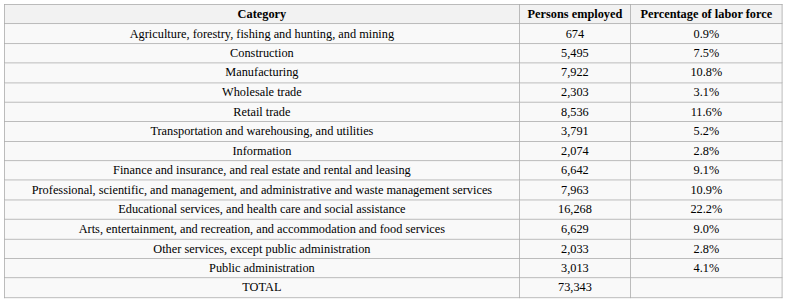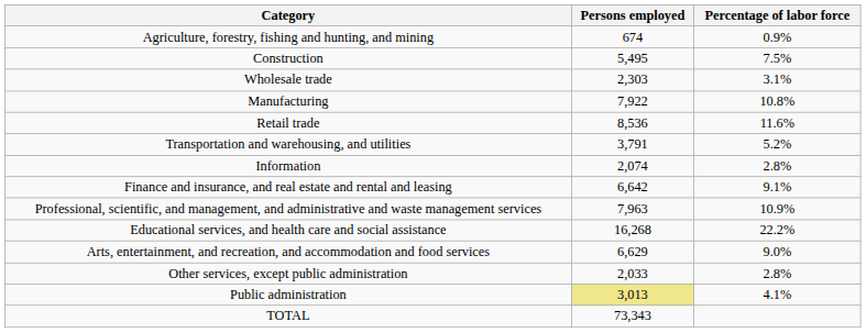 <table class="wikitable" style="text-align:center; width:80%;">
 <tr>
 <th>Category</th>
 <th>Persons employed</th>
 <th>Percentage of labor force</th>
 </tr>
 <tr>
 <td>Agriculture, forestry, fishing and hunting, and mining</td>
 <td>674</td>
 <td>0.9%</td>
 </tr>
 <tr>
 <td>Construction</td>
 <td>5,495</td>
 <td>7.5%</td>
 </tr>
 <tr>
+<td>Wholesale trade</td>
+<td>2,303</td>
+<td>3.1%</td>
+</tr>
+<tr>
 <td>Manufacturing</td>
 <td>7,922</td>
 <td>10.8%</td>
-</tr>
-<tr>
-<td>Wholesale trade</td>
-<td>2,303</td>
-<td>3.1%</td>
 </tr>
 <tr>
 <td>Retail trade</td>
 <td>8,536</td>
 <td>11.6%</td>
 </tr>
 <tr>
 <td>Transportation and warehousing, and utilities</td>
 <td>3,791</td>
 <td>5.2%</td>
 </tr>
 <tr>
 <td>Information</td>
 <td>2,074</td>
 <td>2.8%</td>
 </tr>
 <tr>
 <td>Finance and insurance, and real estate and rental and leasing</td>
 <td>6,642</td>
 <td>9.1%</td>
 </tr>
 <tr>
 <td>Professional, scientific, and management, and administrative and waste management services</td>
 <td>7,963</td>
 <td>10.9%</td>
 </tr>
 <tr>
 <td>Educational services, and health care and social assistance</td>
 <td>16,268</td>
 <td>22.2%</td>
 </tr>
 <tr>
 <td>Arts, entertainment, and recreation, and accommodation and food services</td>
 <td>6,629</td>
 <td>9.0%</td>
 </tr>
 <tr>
 <td>Other services, except public administration</td>
 <td>2,033</td>
 <td>2.8%</td>
 </tr>
 <tr>
 <td>Public administration</td>
-<td>3,013</td>
+<td style="background: khaki;">3,013</td>
 <td>4.1%</td>
 </tr>
 <tr>
 <td>TOTAL</td>
 <td>73,343</td>
 <td></td>
 </tr>
 </table>
